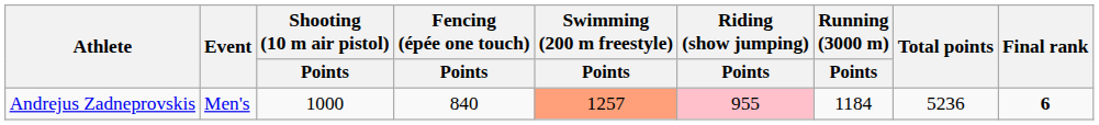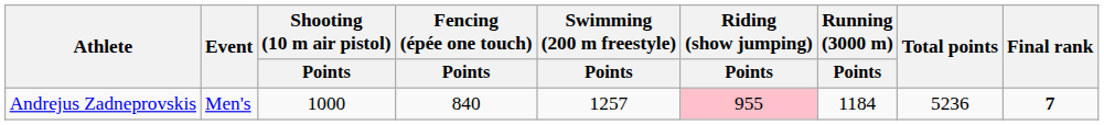 <table class="wikitable" style="font-size:90%">
 <tr>
 <th rowspan="2">Athlete</th>
 <th rowspan="2">Event</th>
 <th>Shooting<br><span>(10 m air pistol)</span></th>
 <th>Fencing<br><span>(épée one touch)</span></th>
 <th>Swimming<br><span>(200 m freestyle)</span></th>
 <th>Riding<br><span>(show jumping)</span></th>
 <th>Running<br><span>(3000 m)</span></th>
 <th rowspan=2>Total points</th>
 <th rowspan=2>Final rank</th>
 </tr>
 <tr style="font-size:95%">
 <th>Points</th>
 <th>Points</th>
 <th>Points</th>
 <th>Points</th>
 <th>Points</th>
 </tr>
 <tr align=center>
 <td align=left><a href='#'>Andrejus Zadneprovskis</a></td>
 <td align=left><a href='#'>Men's</a></td>
 <td>1000</td>
 <td>840</td>
-<td style="background: lightsalmon;">1257</td>
+<td>1257</td>
 <td style="background: pink;">955</td>
 <td>1184</td>
 <td>5236</td>
-<td><strong>6</strong></td>
+<td><strong>7</strong></td>
 </tr>
 </table>
